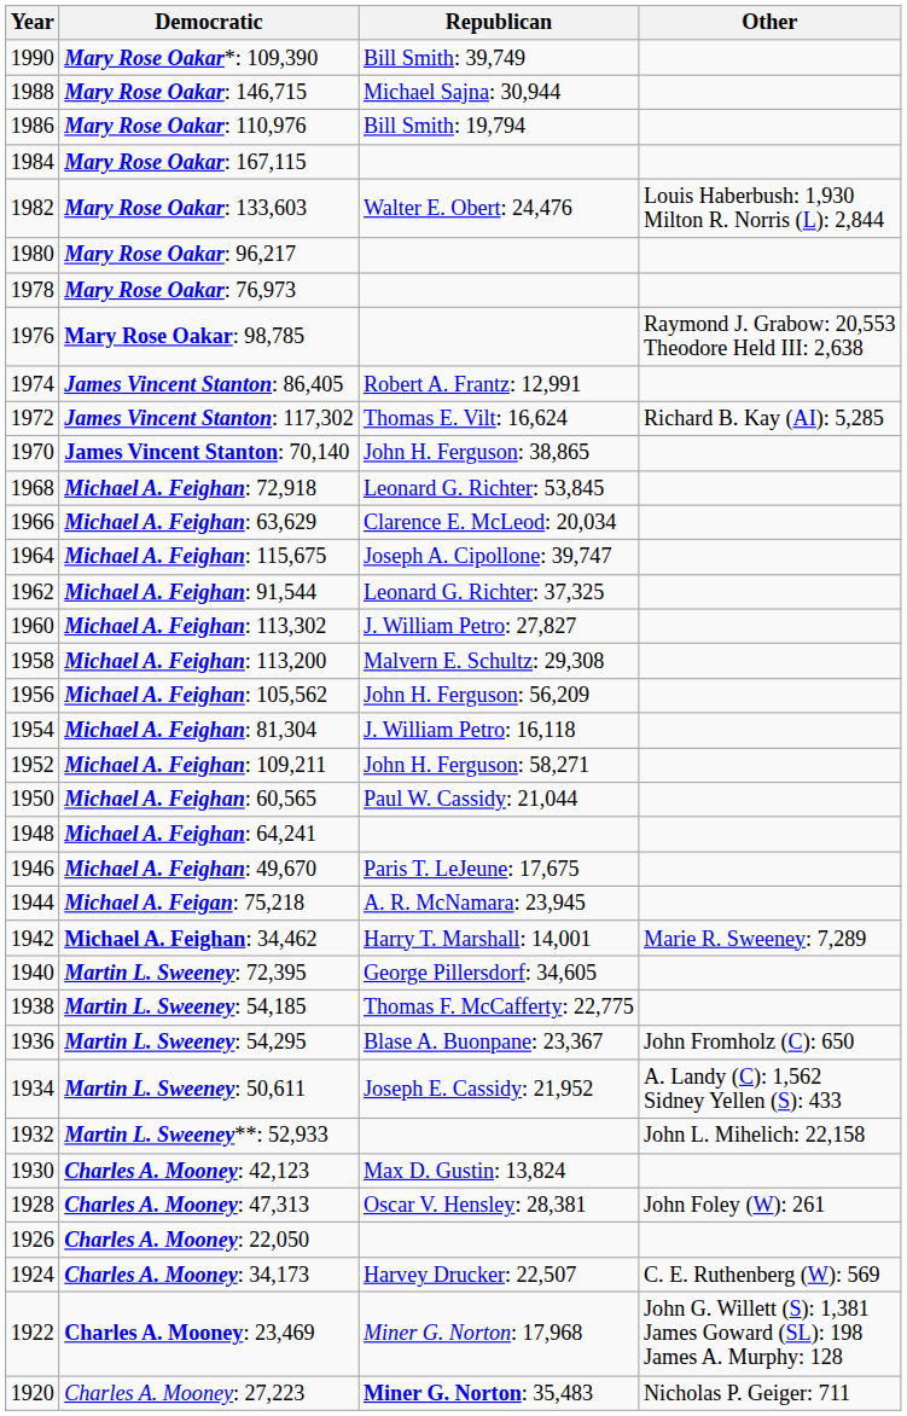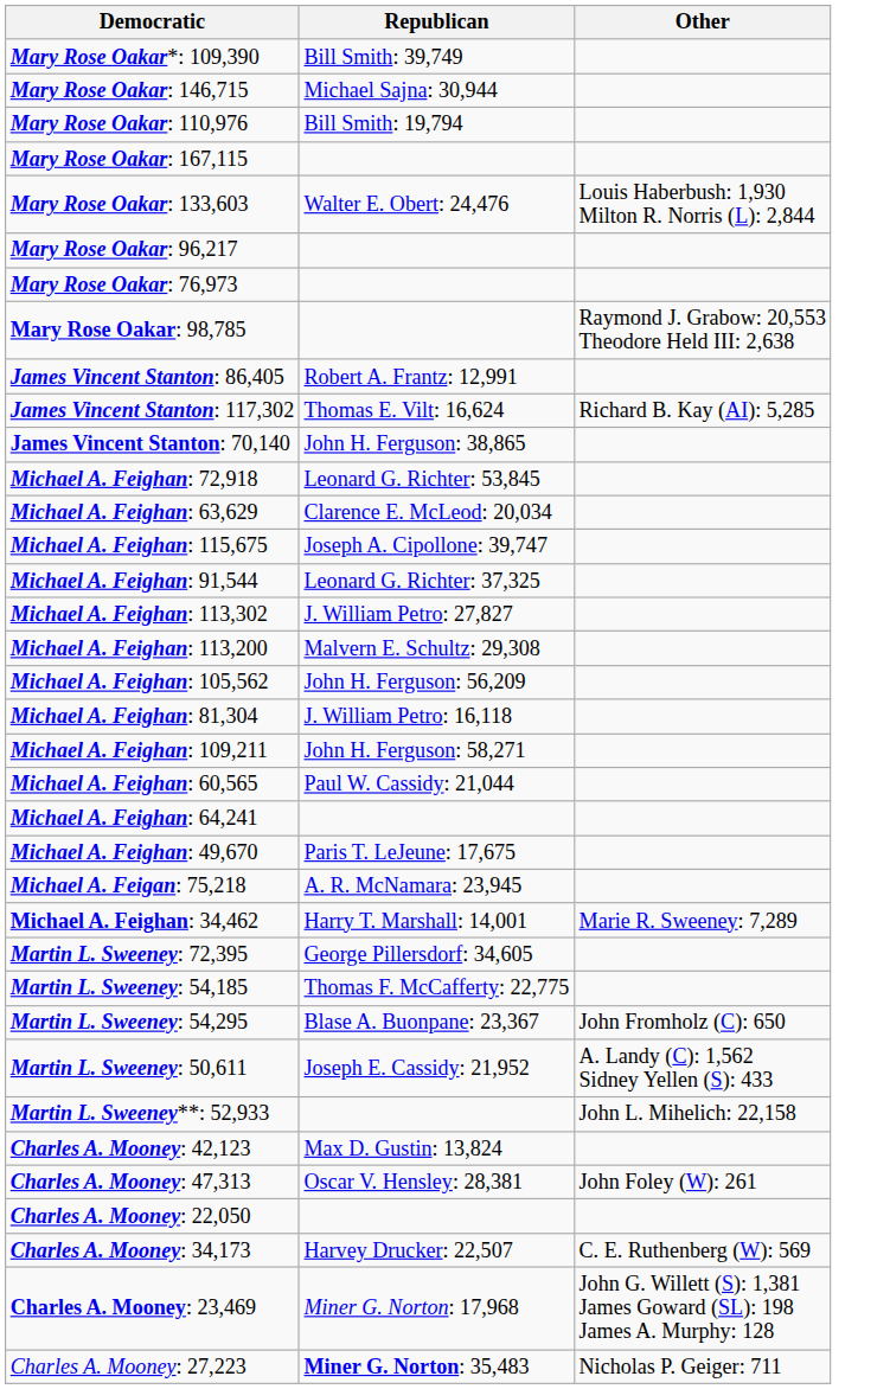 <table class=wikitable>
 <tr>
-<th>Year</th>
 <th>Democratic</th>
 <th>Republican</th>
 <th>Other</th>
 </tr>
 <tr>
-<td>1990</td>
 <td><strong><em><a href='#'>Mary Rose Oakar</a></em></strong>*: 109,390</td>
 <td><a href='#'>Bill Smith</a>: 39,749</td>
 <td> </td>
 </tr>
 <tr>
-<td>1988</td>
 <td><strong><em><a href='#'>Mary Rose Oakar</a></em></strong>: 146,715</td>
 <td><a href='#'>Michael Sajna</a>: 30,944</td>
 <td> </td>
 </tr>
 <tr>
-<td>1986</td>
 <td><strong><em><a href='#'>Mary Rose Oakar</a></em></strong>: 110,976</td>
 <td><a href='#'>Bill Smith</a>: 19,794</td>
 <td> </td>
 </tr>
 <tr>
-<td>1984</td>
 <td><strong><em><a href='#'>Mary Rose Oakar</a></em></strong>: 167,115</td>
 <td> </td>
 <td> </td>
 </tr>
 <tr>
-<td>1982</td>
 <td><strong><em><a href='#'>Mary Rose Oakar</a></em></strong>: 133,603</td>
 <td><a href='#'>Walter E. Obert</a>: 24,476</td>
 <td>Louis Haberbush: 1,930<br>Milton R. Norris (<a href='#'>L</a>): 2,844</td>
 </tr>
 <tr>
-<td>1980</td>
 <td><strong><em><a href='#'>Mary Rose Oakar</a></em></strong>: 96,217</td>
 <td> </td>
 <td> </td>
 </tr>
 <tr>
-<td>1978</td>
 <td><strong><em><a href='#'>Mary Rose Oakar</a></em></strong>: 76,973</td>
 <td> </td>
 <td> </td>
 </tr>
 <tr>
-<td>1976</td>
 <td><strong><a href='#'>Mary Rose Oakar</a></strong>: 98,785</td>
 <td> </td>
 <td>Raymond J. Grabow: 20,553<br>Theodore Held III: 2,638</td>
 </tr>
 <tr>
-<td>1974</td>
 <td><strong><em><a href='#'>James Vincent Stanton</a></em></strong>: 86,405</td>
 <td><a href='#'>Robert A. Frantz</a>: 12,991</td>
 <td> </td>
 </tr>
 <tr>
-<td>1972</td>
 <td><strong><em><a href='#'>James Vincent Stanton</a></em></strong>: 117,302</td>
 <td><a href='#'>Thomas E. Vilt</a>: 16,624</td>
 <td>Richard B. Kay (<a href='#'>AI</a>): 5,285</td>
 </tr>
 <tr>
-<td>1970</td>
 <td><strong><a href='#'>James Vincent Stanton</a></strong>: 70,140</td>
 <td><a href='#'>John H. Ferguson</a>: 38,865</td>
 <td> </td>
 </tr>
 <tr>
-<td>1968</td>
 <td><strong><em><a href='#'>Michael A. Feighan</a></em></strong>: 72,918</td>
 <td><a href='#'>Leonard G. Richter</a>: 53,845</td>
 <td> </td>
 </tr>
 <tr>
-<td>1966</td>
 <td><strong><em><a href='#'>Michael A. Feighan</a></em></strong>: 63,629</td>
 <td><a href='#'>Clarence E. McLeod</a>: 20,034</td>
 <td> </td>
 </tr>
 <tr>
-<td>1964</td>
 <td><strong><em><a href='#'>Michael A. Feighan</a></em></strong>: 115,675</td>
 <td><a href='#'>Joseph A. Cipollone</a>: 39,747</td>
 <td> </td>
 </tr>
 <tr>
-<td>1962</td>
 <td><strong><em><a href='#'>Michael A. Feighan</a></em></strong>: 91,544</td>
 <td><a href='#'>Leonard G. Richter</a>: 37,325</td>
 <td> </td>
 </tr>
 <tr>
-<td>1960</td>
 <td><strong><em><a href='#'>Michael A. Feighan</a></em></strong>: 113,302</td>
 <td><a href='#'>J. William Petro</a>: 27,827</td>
 <td> </td>
 </tr>
 <tr>
-<td>1958</td>
 <td><strong><em><a href='#'>Michael A. Feighan</a></em></strong>: 113,200</td>
 <td><a href='#'>Malvern E. Schultz</a>: 29,308</td>
 <td> </td>
 </tr>
 <tr>
-<td>1956</td>
 <td><strong><em><a href='#'>Michael A. Feighan</a></em></strong>: 105,562</td>
 <td><a href='#'>John H. Ferguson</a>: 56,209</td>
 <td> </td>
 </tr>
 <tr>
-<td>1954</td>
 <td><strong><em><a href='#'>Michael A. Feighan</a></em></strong>: 81,304</td>
 <td><a href='#'>J. William Petro</a>: 16,118</td>
 <td> </td>
 </tr>
 <tr>
-<td>1952</td>
 <td><strong><em><a href='#'>Michael A. Feighan</a></em></strong>: 109,211</td>
 <td><a href='#'>John H. Ferguson</a>: 58,271</td>
 <td> </td>
 </tr>
 <tr>
-<td>1950</td>
 <td><strong><em><a href='#'>Michael A. Feighan</a></em></strong>: 60,565</td>
 <td><a href='#'>Paul W. Cassidy</a>: 21,044</td>
 <td> </td>
 </tr>
 <tr>
-<td>1948</td>
 <td><strong><em><a href='#'>Michael A. Feighan</a></em></strong>: 64,241</td>
 <td> </td>
 <td> </td>
 </tr>
 <tr>
-<td>1946</td>
 <td><strong><em><a href='#'>Michael A. Feighan</a></em></strong>: 49,670</td>
 <td><a href='#'>Paris T. LeJeune</a>: 17,675</td>
 <td> </td>
 </tr>
 <tr>
-<td>1944</td>
 <td><strong><em><a href='#'>Michael A. Feigan</a></em></strong>: 75,218</td>
 <td><a href='#'>A. R. McNamara</a>: 23,945</td>
 <td> </td>
 </tr>
 <tr>
-<td>1942</td>
 <td><strong><a href='#'>Michael A. Feighan</a></strong>: 34,462</td>
 <td><a href='#'>Harry T. Marshall</a>: 14,001</td>
 <td><a href='#'>Marie R. Sweeney</a>: 7,289</td>
 </tr>
 <tr>
-<td>1940</td>
 <td><strong><em><a href='#'>Martin L. Sweeney</a></em></strong>: 72,395</td>
 <td><a href='#'>George Pillersdorf</a>: 34,605</td>
 <td> </td>
 </tr>
 <tr>
-<td>1938</td>
 <td><strong><em><a href='#'>Martin L. Sweeney</a></em></strong>: 54,185</td>
 <td><a href='#'>Thomas F. McCafferty</a>: 22,775</td>
 <td> </td>
 </tr>
 <tr>
-<td>1936</td>
 <td><strong><em><a href='#'>Martin L. Sweeney</a></em></strong>: 54,295</td>
 <td><a href='#'>Blase A. Buonpane</a>: 23,367</td>
 <td>John Fromholz (<a href='#'>C</a>): 650</td>
 </tr>
 <tr>
-<td>1934</td>
 <td><strong><em><a href='#'>Martin L. Sweeney</a></em></strong>: 50,611</td>
 <td><a href='#'>Joseph E. Cassidy</a>: 21,952</td>
 <td>A. Landy (<a href='#'>C</a>): 1,562<br>Sidney Yellen (<a href='#'>S</a>): 433</td>
 </tr>
 <tr>
-<td>1932</td>
 <td><strong><em><a href='#'>Martin L. Sweeney</a></em></strong>**: 52,933</td>
 <td> </td>
 <td>John L. Mihelich: 22,158</td>
 </tr>
 <tr>
-<td>1930</td>
 <td><strong><em><a href='#'>Charles A. Mooney</a></em></strong>: 42,123</td>
 <td><a href='#'>Max D. Gustin</a>: 13,824</td>
 <td> </td>
 </tr>
 <tr>
-<td>1928</td>
 <td><strong><em><a href='#'>Charles A. Mooney</a></em></strong>: 47,313</td>
 <td><a href='#'>Oscar V. Hensley</a>: 28,381</td>
 <td>John Foley (<a href='#'>W</a>): 261</td>
 </tr>
 <tr>
-<td>1926</td>
 <td><strong><em><a href='#'>Charles A. Mooney</a></em></strong>: 22,050</td>
 <td> </td>
 <td> </td>
 </tr>
 <tr>
-<td>1924</td>
 <td><strong><em><a href='#'>Charles A. Mooney</a></em></strong>: 34,173</td>
 <td><a href='#'>Harvey Drucker</a>: 22,507</td>
 <td>C. E. Ruthenberg (<a href='#'>W</a>): 569</td>
 </tr>
 <tr>
-<td>1922</td>
 <td><strong><a href='#'>Charles A. Mooney</a></strong>: 23,469</td>
 <td><em><a href='#'>Miner G. Norton</a></em>: 17,968</td>
 <td>John G. Willett (<a href='#'>S</a>): 1,381<br>James Goward (<a href='#'>SL</a>): 198<br>James A. Murphy: 128</td>
 </tr>
 <tr>
-<td>1920</td>
 <td><em><a href='#'>Charles A. Mooney</a></em>: 27,223</td>
 <td><strong><a href='#'>Miner G. Norton</a></strong>: 35,483</td>
 <td>Nicholas P. Geiger: 711</td>
 </tr>
 </table>
